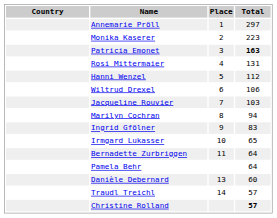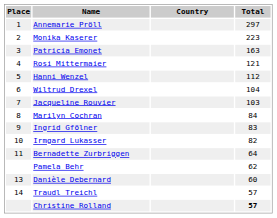 <table border="0" style="border: 1px solid #999; background-color:#FFFFFF; text-align:center; font-size:86%; line-height:15px;">
 <tr align="center" bgcolor="#CCCCCC">
+<th width=35>Place</th>
+<th width=170>Name</th>
 <th width=120>Country</th>
-<th width=170>Name</th>
-<th width=35>Place</th>
 <th width=50>Total</th>
 </tr>
 <tr bgcolor="#EFEFEF">
+<td>1</td>
+<td align="left"><a href='#'>Annemarie Pröll</a></td>
 <td align="left"></td>
-<td align="left"><a href='#'>Annemarie Pröll</a></td>
-<td>1</td>
 <td>297</td>
 </tr>
 <tr>
+<td>2</td>
+<td align="left"><a href='#'>Monika Kaserer</a></td>
 <td align="left"></td>
-<td align="left"><a href='#'>Monika Kaserer</a></td>
-<td>2</td>
 <td>223</td>
 </tr>
 <tr bgcolor="#EFEFEF">
+<td>3</td>
+<td align="left"><a href='#'>Patricia Emonet</a></td>
 <td align="left"></td>
-<td align="left"><a href='#'>Patricia Emonet</a></td>
-<td>3</td>
-<td><strong>163</strong></td>
+<td>163</td>
 </tr>
 <tr>
+<td>4</td>
+<td align="left"><a href='#'>Rosi Mittermaier</a></td>
 <td align="left"></td>
-<td align="left"><a href='#'>Rosi Mittermaier</a></td>
-<td>4</td>
-<td>131</td>
+<td>121</td>
 </tr>
 <tr bgcolor="#EFEFEF">
+<td>5</td>
+<td align="left"><a href='#'>Hanni Wenzel</a></td>
 <td align="left"></td>
-<td align="left"><a href='#'>Hanni Wenzel</a></td>
-<td>5</td>
 <td>112</td>
 </tr>
 <tr>
+<td>6</td>
+<td align="left"><a href='#'>Wiltrud Drexel</a></td>
 <td align="left"></td>
-<td align="left"><a href='#'>Wiltrud Drexel</a></td>
-<td>6</td>
-<td>106</td>
+<td>104</td>
 </tr>
 <tr bgcolor="#EFEFEF">
+<td>7</td>
+<td align="left"><a href='#'>Jacqueline Rouvier</a></td>
 <td align="left"></td>
-<td align="left"><a href='#'>Jacqueline Rouvier</a></td>
-<td>7</td>
 <td>103</td>
 </tr>
 <tr>
+<td>8</td>
+<td align="left"><a href='#'>Marilyn Cochran</a></td>
 <td align="left"></td>
-<td align="left"><a href='#'>Marilyn Cochran</a></td>
-<td>8</td>
-<td>94</td>
+<td>84</td>
 </tr>
 <tr bgcolor="#EFEFEF">
+<td>9</td>
+<td align="left"><a href='#'>Ingrid Gfölner</a></td>
 <td align="left"></td>
-<td align="left"><a href='#'>Ingrid Gfölner</a></td>
-<td>9</td>
 <td>83</td>
 </tr>
 <tr>
+<td>10</td>
+<td align="left"><a href='#'>Irmgard Lukasser</a></td>
 <td align="left"></td>
-<td align="left"><a href='#'>Irmgard Lukasser</a></td>
-<td>10</td>
-<td>65</td>
+<td>82</td>
 </tr>
 <tr bgcolor="#EFEFEF">
+<td>11</td>
+<td align="left"><a href='#'>Bernadette Zurbriggen</a></td>
 <td align="left"></td>
-<td align="left"><a href='#'>Bernadette Zurbriggen</a></td>
-<td>11</td>
 <td>64</td>
 </tr>
 <tr>
+<td></td>
+<td align="left"><a href='#'>Pamela Behr</a></td>
 <td align="left"></td>
-<td align="left"><a href='#'>Pamela Behr</a></td>
-<td></td>
-<td>64</td>
+<td>62</td>
 </tr>
 <tr bgcolor="#EFEFEF">
+<td>13</td>
+<td align="left"><a href='#'>Danièle Debernard</a></td>
 <td align="left"></td>
-<td align="left"><a href='#'>Danièle Debernard</a></td>
-<td>13</td>
 <td>60</td>
 </tr>
 <tr>
+<td>14</td>
+<td align="left"><a href='#'>Traudl Treichl</a></td>
 <td align="left"></td>
-<td align="left"><a href='#'>Traudl Treichl</a></td>
-<td>14</td>
 <td>57</td>
 </tr>
 <tr bgcolor="#EFEFEF">
+<td></td>
+<td align="left"><a href='#'>Christine Rolland</a></td>
 <td align="left"></td>
-<td align="left"><a href='#'>Christine Rolland</a></td>
-<td></td>
 <td><strong>57</strong></td>
 </tr>
 </table>
